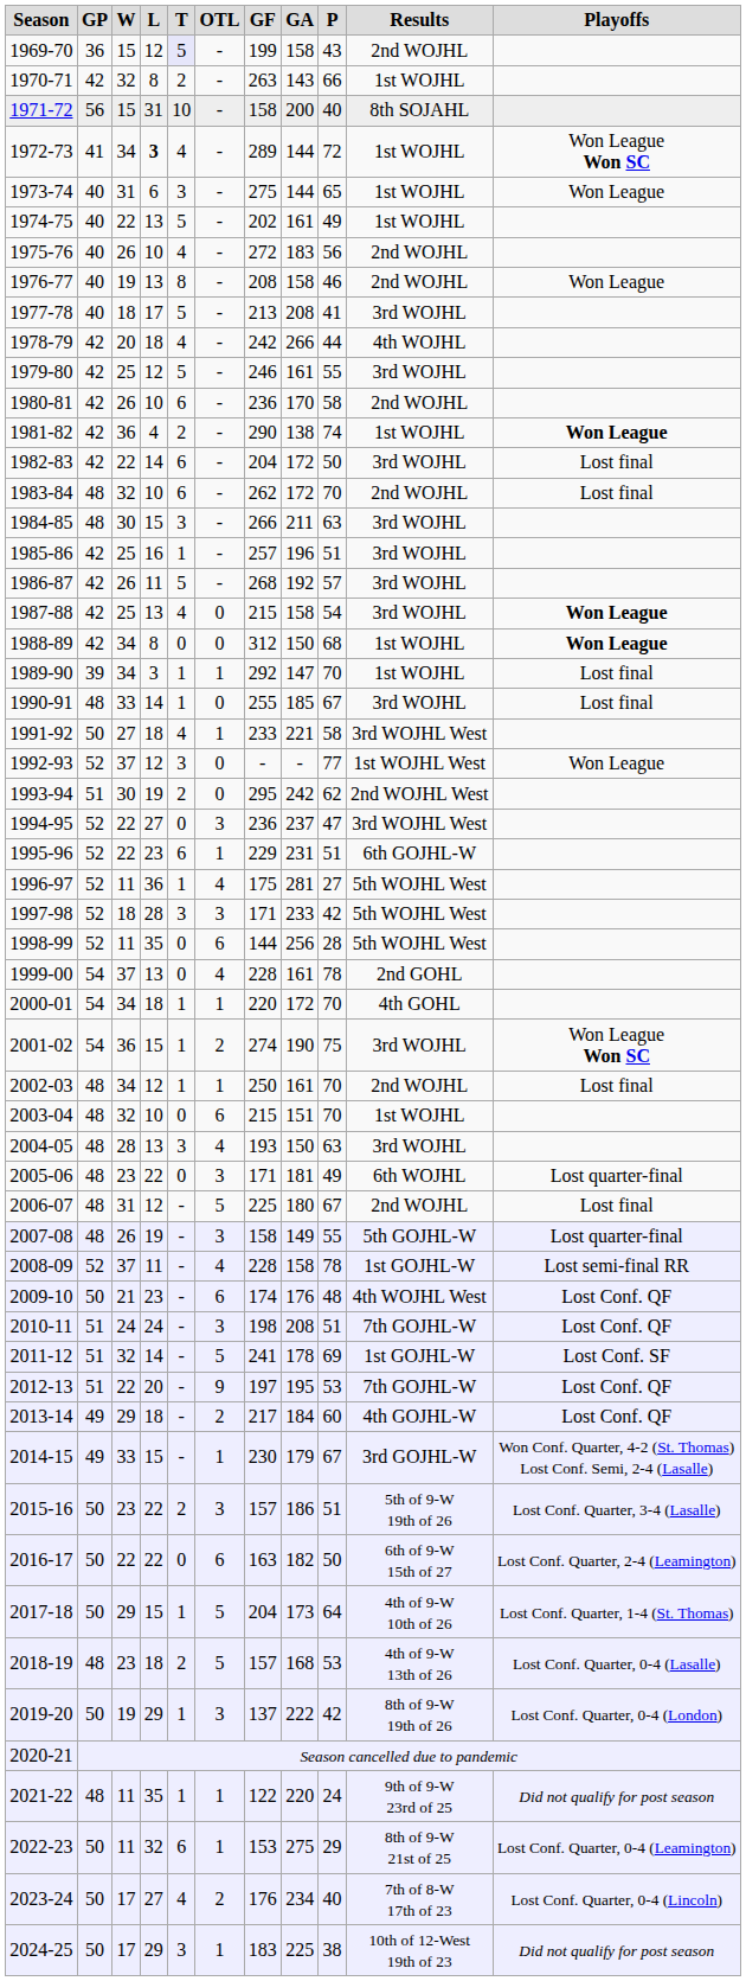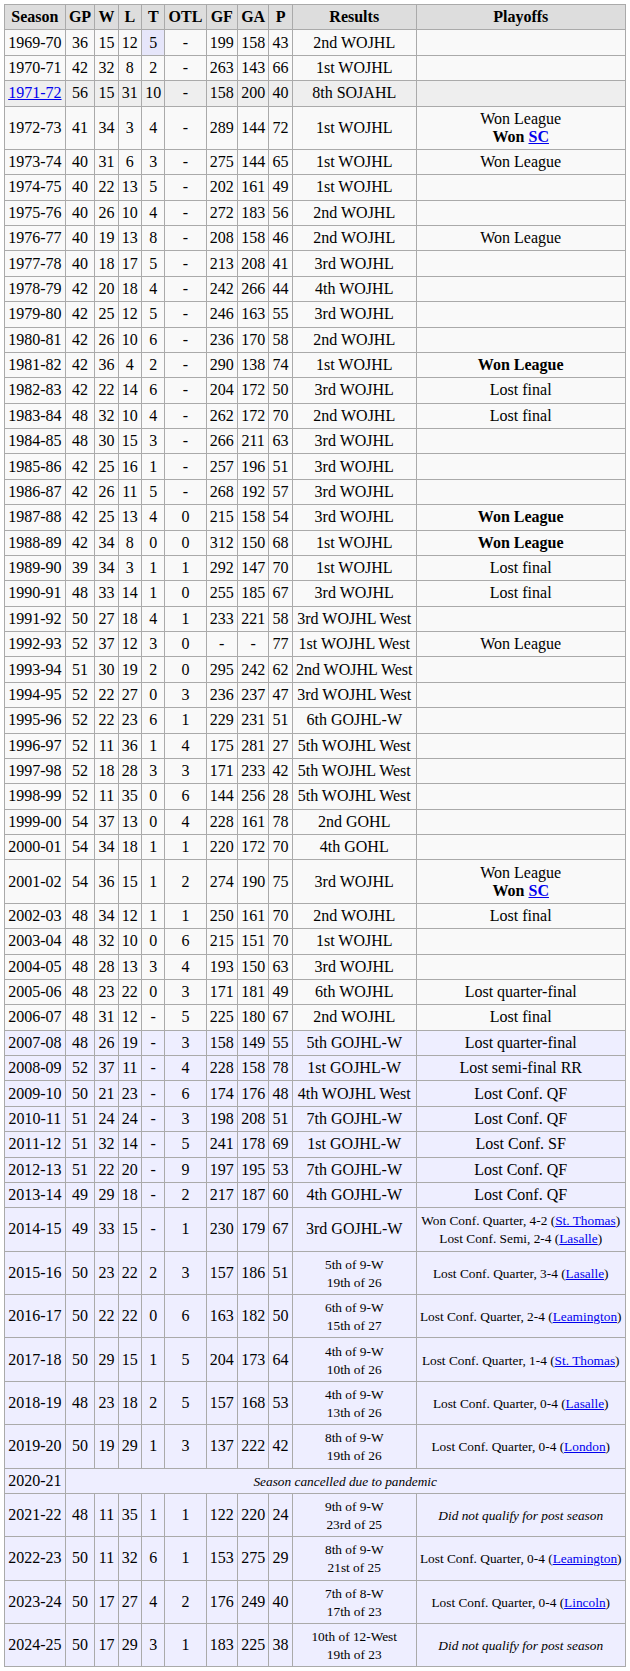 <table class="wikitable">
 <tr align="center"  bgcolor="#dddddd">
 <td><strong>Season</strong></td>
 <td><strong>GP</strong></td>
 <td><strong>W</strong></td>
 <td><strong>L</strong></td>
 <td><strong>T</strong></td>
 <td><strong>OTL</strong></td>
 <td><strong>GF</strong></td>
 <td><strong>GA</strong></td>
 <td><strong>P</strong></td>
 <td><strong>Results</strong></td>
 <td><strong>Playoffs</strong></td>
 </tr>
 <tr align="center">
 <td>1969-70</td>
 <td>36</td>
 <td>15</td>
 <td>12</td>
 <td style="background: lavender;">5</td>
 <td>-</td>
 <td>199</td>
 <td>158</td>
 <td>43</td>
 <td>2nd WOJHL</td>
 <td></td>
 </tr>
 <tr align="center">
 <td>1970-71</td>
 <td>42</td>
 <td>32</td>
 <td>8</td>
 <td>2</td>
 <td>-</td>
 <td>263</td>
 <td>143</td>
 <td>66</td>
 <td>1st WOJHL</td>
 <td></td>
 </tr>
 <tr align="center" bgcolor="#eeeeee">
 <td><a href='#'>1971-72</a></td>
 <td>56</td>
 <td>15</td>
 <td>31</td>
 <td>10</td>
 <td>-</td>
 <td>158</td>
 <td>200</td>
 <td>40</td>
 <td>8th SOJAHL</td>
 <td></td>
 </tr>
 <tr align="center">
 <td>1972-73</td>
 <td>41</td>
 <td>34</td>
-<td><strong>3</strong></td>
+<td>3</td>
 <td>4</td>
 <td>-</td>
 <td>289</td>
 <td>144</td>
 <td>72</td>
 <td>1st WOJHL</td>
 <td>Won League<br> <strong>Won <a href='#'>SC</a></strong></td>
 </tr>
 <tr align="center">
 <td>1973-74</td>
 <td>40</td>
 <td>31</td>
 <td>6</td>
 <td>3</td>
 <td>-</td>
 <td>275</td>
 <td>144</td>
 <td>65</td>
 <td>1st WOJHL</td>
 <td>Won League</td>
 </tr>
 <tr align="center">
 <td>1974-75</td>
 <td>40</td>
 <td>22</td>
 <td>13</td>
 <td>5</td>
 <td>-</td>
 <td>202</td>
 <td>161</td>
 <td>49</td>
 <td>1st WOJHL</td>
 <td></td>
 </tr>
 <tr align="center">
 <td>1975-76</td>
 <td>40</td>
 <td>26</td>
 <td>10</td>
 <td>4</td>
 <td>-</td>
 <td>272</td>
 <td>183</td>
 <td>56</td>
 <td>2nd WOJHL</td>
 <td></td>
 </tr>
 <tr align="center">
 <td>1976-77</td>
 <td>40</td>
 <td>19</td>
 <td>13</td>
 <td>8</td>
 <td>-</td>
 <td>208</td>
 <td>158</td>
 <td>46</td>
 <td>2nd WOJHL</td>
 <td>Won League</td>
 </tr>
 <tr align="center">
 <td>1977-78</td>
 <td>40</td>
 <td>18</td>
 <td>17</td>
 <td>5</td>
 <td>-</td>
 <td>213</td>
 <td>208</td>
 <td>41</td>
 <td>3rd WOJHL</td>
 <td></td>
 </tr>
 <tr align="center">
 <td>1978-79</td>
 <td>42</td>
 <td>20</td>
 <td>18</td>
 <td>4</td>
 <td>-</td>
 <td>242</td>
 <td>266</td>
 <td>44</td>
 <td>4th WOJHL</td>
 <td></td>
 </tr>
 <tr align="center">
 <td>1979-80</td>
 <td>42</td>
 <td>25</td>
 <td>12</td>
 <td>5</td>
 <td>-</td>
 <td>246</td>
-<td>161</td>
+<td>163</td>
 <td>55</td>
 <td>3rd WOJHL</td>
 <td></td>
 </tr>
 <tr align="center">
 <td>1980-81</td>
 <td>42</td>
 <td>26</td>
 <td>10</td>
 <td>6</td>
 <td>-</td>
 <td>236</td>
 <td>170</td>
 <td>58</td>
 <td>2nd WOJHL</td>
 <td></td>
 </tr>
 <tr align="center">
 <td>1981-82</td>
 <td>42</td>
 <td>36</td>
 <td>4</td>
 <td>2</td>
 <td>-</td>
 <td>290</td>
 <td>138</td>
 <td>74</td>
 <td>1st WOJHL</td>
 <td><strong>Won League</strong></td>
 </tr>
 <tr align="center">
 <td>1982-83</td>
 <td>42</td>
 <td>22</td>
 <td>14</td>
 <td>6</td>
 <td>-</td>
 <td>204</td>
 <td>172</td>
 <td>50</td>
 <td>3rd WOJHL</td>
 <td>Lost final</td>
 </tr>
 <tr align="center">
 <td>1983-84</td>
 <td>48</td>
 <td>32</td>
 <td>10</td>
-<td>6</td>
+<td>4</td>
 <td>-</td>
 <td>262</td>
 <td>172</td>
 <td>70</td>
 <td>2nd WOJHL</td>
 <td>Lost final</td>
 </tr>
 <tr align="center">
 <td>1984-85</td>
 <td>48</td>
 <td>30</td>
 <td>15</td>
 <td>3</td>
 <td>-</td>
 <td>266</td>
 <td>211</td>
 <td>63</td>
 <td>3rd WOJHL</td>
 <td></td>
 </tr>
 <tr align="center">
 <td>1985-86</td>
 <td>42</td>
 <td>25</td>
 <td>16</td>
 <td>1</td>
 <td>-</td>
 <td>257</td>
 <td>196</td>
 <td>51</td>
 <td>3rd WOJHL</td>
 <td></td>
 </tr>
 <tr align="center">
 <td>1986-87</td>
 <td>42</td>
 <td>26</td>
 <td>11</td>
 <td>5</td>
 <td>-</td>
 <td>268</td>
 <td>192</td>
 <td>57</td>
 <td>3rd WOJHL</td>
 <td></td>
 </tr>
 <tr align="center">
 <td>1987-88</td>
 <td>42</td>
 <td>25</td>
 <td>13</td>
 <td>4</td>
 <td>0</td>
 <td>215</td>
 <td>158</td>
 <td>54</td>
 <td>3rd WOJHL</td>
 <td><strong>Won League</strong></td>
 </tr>
 <tr align="center">
 <td>1988-89</td>
 <td>42</td>
 <td>34</td>
 <td>8</td>
 <td>0</td>
 <td>0</td>
 <td>312</td>
 <td>150</td>
 <td>68</td>
 <td>1st WOJHL</td>
 <td><strong>Won League</strong></td>
 </tr>
 <tr align="center">
 <td>1989-90</td>
 <td>39</td>
 <td>34</td>
 <td>3</td>
 <td>1</td>
 <td>1</td>
 <td>292</td>
 <td>147</td>
 <td>70</td>
 <td>1st WOJHL</td>
 <td>Lost final</td>
 </tr>
 <tr align="center">
 <td>1990-91</td>
 <td>48</td>
 <td>33</td>
 <td>14</td>
 <td>1</td>
 <td>0</td>
 <td>255</td>
 <td>185</td>
 <td>67</td>
 <td>3rd WOJHL</td>
 <td>Lost final</td>
 </tr>
 <tr align="center">
 <td>1991-92</td>
 <td>50</td>
 <td>27</td>
 <td>18</td>
 <td>4</td>
 <td>1</td>
 <td>233</td>
 <td>221</td>
 <td>58</td>
 <td>3rd WOJHL West</td>
 <td></td>
 </tr>
 <tr align="center">
 <td>1992-93</td>
 <td>52</td>
 <td>37</td>
 <td>12</td>
 <td>3</td>
 <td>0</td>
 <td>-</td>
 <td>-</td>
 <td>77</td>
 <td>1st WOJHL West</td>
 <td>Won League</td>
 </tr>
 <tr align="center">
 <td>1993-94</td>
 <td>51</td>
 <td>30</td>
 <td>19</td>
 <td>2</td>
 <td>0</td>
 <td>295</td>
 <td>242</td>
 <td>62</td>
 <td>2nd WOJHL West</td>
 <td></td>
 </tr>
 <tr align="center">
 <td>1994-95</td>
 <td>52</td>
 <td>22</td>
 <td>27</td>
 <td>0</td>
 <td>3</td>
 <td>236</td>
 <td>237</td>
 <td>47</td>
 <td>3rd WOJHL West</td>
 <td></td>
 </tr>
 <tr align="center">
 <td>1995-96</td>
 <td>52</td>
 <td>22</td>
 <td>23</td>
 <td>6</td>
 <td>1</td>
 <td>229</td>
 <td>231</td>
 <td>51</td>
 <td>6th GOJHL-W</td>
 <td></td>
 </tr>
 <tr align="center">
 <td>1996-97</td>
 <td>52</td>
 <td>11</td>
 <td>36</td>
 <td>1</td>
 <td>4</td>
 <td>175</td>
 <td>281</td>
 <td>27</td>
 <td>5th WOJHL West</td>
 <td></td>
 </tr>
 <tr align="center">
 <td>1997-98</td>
 <td>52</td>
 <td>18</td>
 <td>28</td>
 <td>3</td>
 <td>3</td>
 <td>171</td>
 <td>233</td>
 <td>42</td>
 <td>5th WOJHL West</td>
 <td></td>
 </tr>
 <tr align="center">
 <td>1998-99</td>
 <td>52</td>
 <td>11</td>
 <td>35</td>
 <td>0</td>
 <td>6</td>
 <td>144</td>
 <td>256</td>
 <td>28</td>
 <td>5th WOJHL West</td>
 <td></td>
 </tr>
 <tr align="center">
 <td>1999-00</td>
 <td>54</td>
 <td>37</td>
 <td>13</td>
 <td>0</td>
 <td>4</td>
 <td>228</td>
 <td>161</td>
 <td>78</td>
 <td>2nd GOHL</td>
 <td></td>
 </tr>
 <tr align="center">
 <td>2000-01</td>
 <td>54</td>
 <td>34</td>
 <td>18</td>
 <td>1</td>
 <td>1</td>
 <td>220</td>
 <td>172</td>
 <td>70</td>
 <td>4th GOHL</td>
 <td></td>
 </tr>
 <tr align="center">
 <td>2001-02</td>
 <td>54</td>
 <td>36</td>
 <td>15</td>
 <td>1</td>
 <td>2</td>
 <td>274</td>
 <td>190</td>
 <td>75</td>
 <td>3rd WOJHL</td>
 <td>Won League<br> <strong>Won <a href='#'>SC</a></strong></td>
 </tr>
 <tr align="center">
 <td>2002-03</td>
 <td>48</td>
 <td>34</td>
 <td>12</td>
 <td>1</td>
 <td>1</td>
 <td>250</td>
 <td>161</td>
 <td>70</td>
 <td>2nd WOJHL</td>
 <td>Lost final</td>
 </tr>
 <tr align="center">
 <td>2003-04</td>
 <td>48</td>
 <td>32</td>
 <td>10</td>
 <td>0</td>
 <td>6</td>
 <td>215</td>
 <td>151</td>
 <td>70</td>
 <td>1st WOJHL</td>
 <td></td>
 </tr>
 <tr align="center">
 <td>2004-05</td>
 <td>48</td>
 <td>28</td>
 <td>13</td>
 <td>3</td>
 <td>4</td>
 <td>193</td>
 <td>150</td>
 <td>63</td>
 <td>3rd WOJHL</td>
 <td></td>
 </tr>
 <tr align="center">
 <td>2005-06</td>
 <td>48</td>
 <td>23</td>
 <td>22</td>
 <td>0</td>
 <td>3</td>
 <td>171</td>
 <td>181</td>
 <td>49</td>
 <td>6th WOJHL</td>
 <td>Lost quarter-final</td>
 </tr>
 <tr align="center">
 <td>2006-07</td>
 <td>48</td>
 <td>31</td>
 <td>12</td>
 <td>-</td>
 <td>5</td>
 <td>225</td>
 <td>180</td>
 <td>67</td>
 <td>2nd WOJHL</td>
 <td>Lost final</td>
 </tr>
 <tr align="center" bgcolor="#eeeeff">
 <td>2007-08</td>
 <td>48</td>
 <td>26</td>
 <td>19</td>
 <td>-</td>
 <td>3</td>
 <td>158</td>
 <td>149</td>
 <td>55</td>
 <td>5th GOJHL-W</td>
 <td>Lost quarter-final</td>
 </tr>
 <tr align="center" bgcolor="#eeeeff">
 <td>2008-09</td>
 <td>52</td>
 <td>37</td>
 <td>11</td>
 <td>-</td>
 <td>4</td>
 <td>228</td>
 <td>158</td>
 <td>78</td>
 <td>1st GOJHL-W</td>
 <td>Lost semi-final RR</td>
 </tr>
 <tr align="center" bgcolor="#eeeeff">
 <td>2009-10</td>
 <td>50</td>
 <td>21</td>
 <td>23</td>
 <td>-</td>
 <td>6</td>
 <td>174</td>
 <td>176</td>
 <td>48</td>
 <td>4th WOJHL West</td>
 <td>Lost Conf. QF</td>
 </tr>
 <tr align="center" bgcolor="#eeeeff">
 <td>2010-11</td>
 <td>51</td>
 <td>24</td>
 <td>24</td>
 <td>-</td>
 <td>3</td>
 <td>198</td>
 <td>208</td>
 <td>51</td>
 <td>7th GOJHL-W</td>
 <td>Lost Conf. QF</td>
 </tr>
 <tr align="center" bgcolor="#eeeeff">
 <td>2011-12</td>
 <td>51</td>
 <td>32</td>
 <td>14</td>
 <td>-</td>
 <td>5</td>
 <td>241</td>
 <td>178</td>
 <td>69</td>
 <td>1st GOJHL-W</td>
 <td>Lost Conf. SF</td>
 </tr>
 <tr align="center" bgcolor="#eeeeff">
 <td>2012-13</td>
 <td>51</td>
 <td>22</td>
 <td>20</td>
 <td>-</td>
 <td>9</td>
 <td>197</td>
 <td>195</td>
 <td>53</td>
 <td>7th GOJHL-W</td>
 <td>Lost Conf. QF</td>
 </tr>
 <tr align="center" bgcolor="#eeeeff">
 <td>2013-14</td>
 <td>49</td>
 <td>29</td>
 <td>18</td>
 <td>-</td>
 <td>2</td>
 <td>217</td>
-<td>184</td>
+<td>187</td>
 <td>60</td>
 <td>4th GOJHL-W</td>
 <td>Lost Conf. QF</td>
 </tr>
 <tr align="center" bgcolor="#eeeeff">
 <td>2014-15</td>
 <td>49</td>
 <td>33</td>
 <td>15</td>
 <td>-</td>
 <td>1</td>
 <td>230</td>
 <td>179</td>
 <td>67</td>
 <td>3rd GOJHL-W</td>
 <td><small>Won Conf. Quarter, 4-2 (<a href='#'>St. Thomas</a>)<br> Lost Conf. Semi, 2-4 (<a href='#'>Lasalle</a>)</small></td>
 </tr>
 <tr align="center" bgcolor="#eeeeff">
 <td>2015-16</td>
 <td>50</td>
 <td>23</td>
 <td>22</td>
 <td>2</td>
 <td>3</td>
 <td>157</td>
 <td>186</td>
 <td>51</td>
 <td><small>5th of 9-W<br>19th of 26</small></td>
 <td><small>Lost Conf. Quarter, 3-4 (<a href='#'>Lasalle</a>)</small></td>
 </tr>
 <tr align="center" bgcolor="#eeeeff">
 <td>2016-17</td>
 <td>50</td>
 <td>22</td>
 <td>22</td>
 <td>0</td>
 <td>6</td>
 <td>163</td>
 <td>182</td>
 <td>50</td>
 <td><small>6th of 9-W<br>15th of 27</small></td>
 <td><small>Lost Conf. Quarter, 2-4 (<a href='#'>Leamington</a>)</small></td>
 </tr>
 <tr align="center" bgcolor="#eeeeff">
 <td>2017-18</td>
 <td>50</td>
 <td>29</td>
 <td>15</td>
 <td>1</td>
 <td>5</td>
 <td>204</td>
 <td>173</td>
 <td>64</td>
 <td><small>4th of 9-W<br>10th of 26</small></td>
 <td><small>Lost Conf. Quarter, 1-4 (<a href='#'>St. Thomas</a>)</small></td>
 </tr>
 <tr align="center" bgcolor="#eeeeff">
 <td>2018-19</td>
 <td>48</td>
 <td>23</td>
 <td>18</td>
 <td>2</td>
 <td>5</td>
 <td>157</td>
 <td>168</td>
 <td>53</td>
 <td><small>4th of 9-W<br>13th of 26</small></td>
 <td><small>Lost Conf. Quarter, 0-4 (<a href='#'>Lasalle</a>)</small></td>
 </tr>
 <tr align="center" bgcolor="#eeeeff">
 <td>2019-20</td>
 <td>50</td>
 <td>19</td>
 <td>29</td>
 <td>1</td>
 <td>3</td>
 <td>137</td>
 <td>222</td>
 <td>42</td>
 <td><small>8th of 9-W<br>19th of 26</small></td>
 <td><small>Lost Conf. Quarter, 0-4 (<a href='#'>London</a>)</small></td>
 </tr>
 <tr align="center" bgcolor="#eeeeff">
 <td>2020-21</td>
 <td colspan=10><small><em>Season cancelled due to pandemic</em></small></td>
 </tr>
 <tr align="center" bgcolor="#eeeeff">
 <td>2021-22</td>
 <td>48</td>
 <td>11</td>
 <td>35</td>
 <td>1</td>
 <td>1</td>
 <td>122</td>
 <td>220</td>
 <td>24</td>
 <td><small>9th of 9-W<br>23rd of 25</small></td>
 <td><small><em>Did not qualify for post season</em></small></td>
 </tr>
 <tr align="center" bgcolor="#eeeeff">
 <td>2022-23</td>
 <td>50</td>
 <td>11</td>
 <td>32</td>
 <td>6</td>
 <td>1</td>
 <td>153</td>
 <td>275</td>
 <td>29</td>
 <td><small>8th of 9-W<br>21st of 25</small></td>
 <td><small>Lost Conf. Quarter, 0-4 (<a href='#'>Leamington</a>)</small></td>
 </tr>
 <tr align="center" bgcolor="#eeeeff">
 <td>2023-24</td>
 <td>50</td>
 <td>17</td>
 <td>27</td>
 <td>4</td>
 <td>2</td>
 <td>176</td>
-<td>234</td>
+<td>249</td>
 <td>40</td>
 <td><small>7th of 8-W<br>17th of 23</small></td>
 <td><small>Lost Conf. Quarter, 0-4 (<a href='#'>Lincoln</a>)</small></td>
 </tr>
 <tr align="center" bgcolor="#eeeeff">
 <td>2024-25</td>
 <td>50</td>
 <td>17</td>
 <td>29</td>
 <td>3</td>
 <td>1</td>
 <td>183</td>
 <td>225</td>
 <td>38</td>
 <td><small>10th of 12-West<br>19th of 23</small></td>
 <td><small><em>Did not qualify for post season</em></small></td>
 </tr>
 </table>
